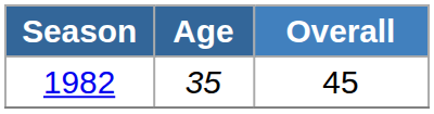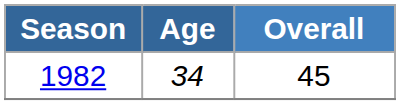 <table class="wikitable" style="font-size:95%; text-align:center; border:grey solid 1px; border-collapse:collapse; background:#ffffff;">
 <tr>
 <th style="background-color:#369; color:white; width:60px;"> Season </th>
 <th style="background-color:#369; color:white; width:40px;"> Age </th>
 <th style="background-color:#4180be; color:white; width:75px;">Overall</th>
 </tr>
 <tr>
 <td><a href='#'>1982</a></td>
-<td><em>35</em></td>
+<td><em>34</em></td>
 <td>45</td>
 </tr>
 <tr>
 </tr>
 </table>
